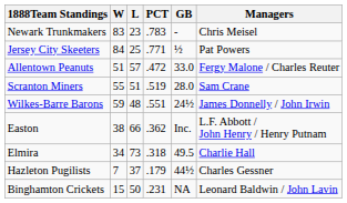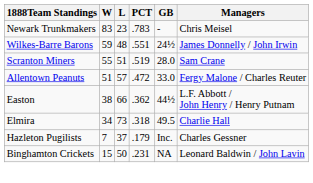 <table class="wikitable">
 <tr>
 <th>1888Team Standings</th>
 <th>W</th>
 <th>L</th>
 <th>PCT</th>
 <th>GB</th>
 <th>Managers</th>
 </tr>
 <tr>
 <td>Newark Trunkmakers</td>
 <td>83</td>
 <td>23</td>
 <td>.783</td>
 <td>-</td>
 <td>Chris Meisel</td>
 </tr>
 <tr>
-<td><a href='#'>Jersey City Skeeters</a></td>
-<td>84</td>
-<td>25</td>
-<td>.771</td>
-<td>½</td>
-<td>Pat Powers</td>
+<td><a href='#'>Wilkes-Barre Barons</a></td>
+<td>59</td>
+<td>48</td>
+<td>.551</td>
+<td>24½</td>
+<td><a href='#'>James Donnelly</a> / <a href='#'>John Irwin</a></td>
+</tr>
+<tr>
+<td><a href='#'>Scranton Miners</a></td>
+<td>55</td>
+<td>51</td>
+<td>.519</td>
+<td>28.0</td>
+<td><a href='#'>Sam Crane</a></td>
 </tr>
 <tr>
 <td><a href='#'>Allentown Peanuts</a></td>
 <td>51</td>
 <td>57</td>
 <td>.472</td>
 <td>33.0</td>
 <td><a href='#'>Fergy Malone</a> / Charles Reuter</td>
 </tr>
 <tr>
-<td><a href='#'>Scranton Miners</a></td>
-<td>55</td>
-<td>51</td>
-<td>.519</td>
-<td>28.0</td>
-<td><a href='#'>Sam Crane</a></td>
-</tr>
-<tr>
-<td><a href='#'>Wilkes-Barre Barons</a></td>
-<td>59</td>
-<td>48</td>
-<td>.551</td>
-<td>24½</td>
-<td><a href='#'>James Donnelly</a> / <a href='#'>John Irwin</a></td>
-</tr>
-<tr>
 <td>Easton</td>
 <td>38</td>
 <td>66</td>
 <td>.362</td>
-<td>Inc.</td>
+<td>44½</td>
 <td>L.F. Abbott /<br> <a href='#'>John Henry</a> / Henry Putnam</td>
 </tr>
 <tr>
 <td>Elmira</td>
 <td>34</td>
 <td>73</td>
 <td>.318</td>
 <td>49.5</td>
 <td><a href='#'>Charlie Hall</a></td>
 </tr>
 <tr>
 <td>Hazleton Pugilists</td>
 <td>7</td>
 <td>37</td>
 <td>.179</td>
-<td>44½</td>
+<td>Inc.</td>
 <td>Charles Gessner</td>
 </tr>
 <tr>
 <td>Binghamton Crickets</td>
 <td>15</td>
 <td>50</td>
 <td>.231</td>
 <td>NA</td>
 <td>Leonard Baldwin / <a href='#'>John Lavin</a></td>
 </tr>
 </table>
